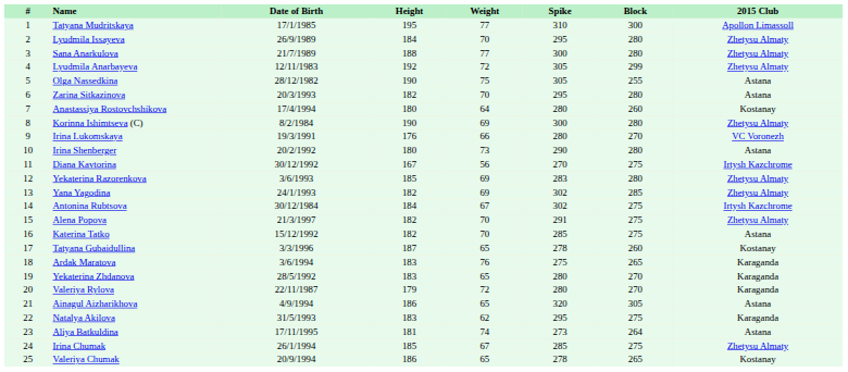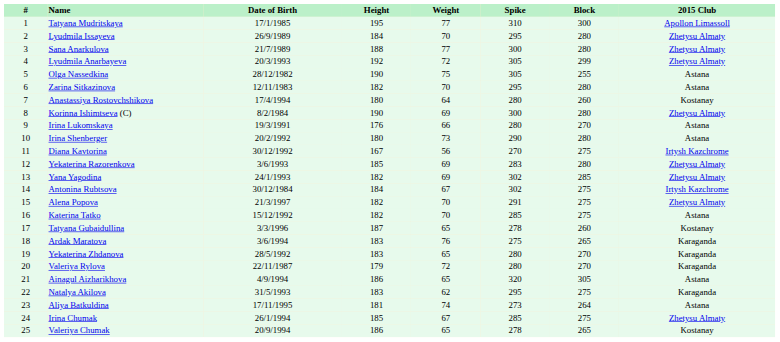 <table border=0 cellpadding=2 cellspacing=0  |- bgcolor=#FFECCE style="text-align:center; font-size:90%;" width=100%>
 <tr bgcolor=#BBF0C9>
 <th width=5%>#</th>
 <th width=18% align=left>Name</th>
 <th width=16%>Date of Birth</th>
 <th width=8%>Height</th>
 <th width=8%>Weight</th>
 <th width=8%>Spike</th>
 <th width=8%>Block</th>
 <th width=18%>2015 Club</th>
 </tr>
 <tr bgcolor=#E7FAEC>
 <td>1</td>
 <td align=left><a href='#'>Tatyana Mudritskaya</a></td>
 <td>17/1/1985</td>
 <td>195</td>
 <td>77</td>
 <td>310</td>
 <td>300</td>
 <td><a href='#'>Apollon Limassoll</a></td>
 </tr>
 <tr bgcolor=#E7FAEC>
 <td>2</td>
 <td align=left><a href='#'>Lyudmila Issayeva</a></td>
 <td>26/9/1989</td>
 <td>184</td>
 <td>70</td>
 <td>295</td>
 <td>280</td>
 <td><a href='#'>Zhetysu Almaty</a></td>
 </tr>
 <tr bgcolor=#E7FAEC>
 <td>3</td>
 <td align=left><a href='#'>Sana Anarkulova</a></td>
 <td>21/7/1989</td>
 <td>188</td>
 <td>77</td>
 <td>300</td>
 <td>280</td>
 <td><a href='#'>Zhetysu Almaty</a></td>
 </tr>
 <tr bgcolor=#E7FAEC>
 <td>4</td>
 <td align=left><a href='#'>Lyudmila Anarbayeva</a></td>
-<td>12/11/1983</td>
+<td>20/3/1993</td>
 <td>192</td>
 <td>72</td>
 <td>305</td>
 <td>299</td>
 <td><a href='#'>Zhetysu Almaty</a></td>
 </tr>
 <tr bgcolor=#E7FAEC>
 <td>5</td>
 <td align=left><a href='#'>Olga Nassedkina</a></td>
 <td>28/12/1982</td>
 <td>190</td>
 <td>75</td>
 <td>305</td>
 <td>255</td>
 <td>Astana</td>
 </tr>
 <tr bgcolor=#E7FAEC>
 <td>6</td>
 <td align=left><a href='#'>Zarina Sitkazinova</a></td>
-<td>20/3/1993</td>
+<td>12/11/1983</td>
 <td>182</td>
 <td>70</td>
 <td>295</td>
 <td>280</td>
 <td>Astana</td>
 </tr>
 <tr bgcolor=#E7FAEC>
 <td>7</td>
 <td align=left><a href='#'>Anastassiya Rostovchshikova</a></td>
 <td>17/4/1994</td>
 <td>180</td>
 <td>64</td>
 <td>280</td>
 <td>260</td>
 <td>Kostanay</td>
 </tr>
 <tr bgcolor=#E7FAEC>
 <td>8</td>
 <td align=left><a href='#'>Korinna Ishimtseva</a> (C)</td>
 <td>8/2/1984</td>
 <td>190</td>
 <td>69</td>
 <td>300</td>
 <td>280</td>
 <td><a href='#'>Zhetysu Almaty</a></td>
 </tr>
 <tr bgcolor=#E7FAEC>
 <td>9</td>
 <td align=left><a href='#'>Irina Lukomskaya</a></td>
 <td>19/3/1991</td>
 <td>176</td>
 <td>66</td>
 <td>280</td>
 <td>270</td>
-<td><a href='#'>VC Voronezh</a></td>
+<td>Astana</td>
 </tr>
 <tr bgcolor=#E7FAEC>
 <td>10</td>
 <td align=left><a href='#'>Irina Shenberger</a></td>
 <td>20/2/1992</td>
 <td>180</td>
 <td>73</td>
 <td>290</td>
 <td>280</td>
 <td>Astana</td>
 </tr>
 <tr bgcolor=#E7FAEC>
 <td>11</td>
 <td align=left><a href='#'>Diana Kavtorina</a></td>
 <td>30/12/1992</td>
 <td>167</td>
 <td>56</td>
 <td>270</td>
 <td>275</td>
 <td><a href='#'>Irtysh Kazchrome</a></td>
 </tr>
 <tr bgcolor=#E7FAEC>
 <td>12</td>
 <td align=left><a href='#'>Yekaterina Razorenkova</a></td>
 <td>3/6/1993</td>
 <td>185</td>
 <td>69</td>
 <td>283</td>
 <td>280</td>
 <td><a href='#'>Zhetysu Almaty</a></td>
 </tr>
 <tr bgcolor=#E7FAEC>
 <td>13</td>
 <td align=left><a href='#'>Yana Yagodina</a></td>
 <td>24/1/1993</td>
 <td>182</td>
 <td>69</td>
 <td>302</td>
 <td>285</td>
 <td><a href='#'>Zhetysu Almaty</a></td>
 </tr>
 <tr bgcolor=#E7FAEC>
 <td>14</td>
 <td align=left><a href='#'>Antonina Rubtsova</a></td>
 <td>30/12/1984</td>
 <td>184</td>
 <td>67</td>
 <td>302</td>
 <td>275</td>
 <td><a href='#'>Irtysh Kazchrome</a></td>
 </tr>
 <tr bgcolor=#E7FAEC>
 <td>15</td>
 <td align=left><a href='#'>Alena Popova</a></td>
 <td>21/3/1997</td>
 <td>182</td>
 <td>70</td>
 <td>291</td>
 <td>275</td>
 <td><a href='#'>Zhetysu Almaty</a></td>
 </tr>
 <tr bgcolor=#E7FAEC>
 <td>16</td>
 <td align=left><a href='#'>Katerina Tatko</a></td>
 <td>15/12/1992</td>
 <td>182</td>
 <td>70</td>
 <td>285</td>
 <td>275</td>
 <td>Astana</td>
 </tr>
 <tr bgcolor=#E7FAEC>
 <td>17</td>
 <td align=left><a href='#'>Tatyana Gubaidullina</a></td>
 <td>3/3/1996</td>
 <td>187</td>
 <td>65</td>
 <td>278</td>
 <td>260</td>
 <td>Kostanay</td>
 </tr>
 <tr bgcolor=#E7FAEC>
 <td>18</td>
 <td align=left><a href='#'>Ardak Maratova</a></td>
 <td>3/6/1994</td>
 <td>183</td>
 <td>76</td>
 <td>275</td>
 <td>265</td>
 <td>Karaganda</td>
 </tr>
 <tr bgcolor=#E7FAEC>
 <td>19</td>
 <td align=left><a href='#'>Yekaterina Zhdanova</a></td>
 <td>28/5/1992</td>
 <td>183</td>
 <td>65</td>
 <td>280</td>
 <td>270</td>
 <td>Karaganda</td>
 </tr>
 <tr bgcolor=#E7FAEC>
 <td>20</td>
 <td align=left><a href='#'>Valeriya Rylova</a></td>
 <td>22/11/1987</td>
 <td>179</td>
 <td>72</td>
 <td>280</td>
 <td>270</td>
 <td>Karaganda</td>
 </tr>
 <tr bgcolor=#E7FAEC>
 <td>21</td>
 <td align=left><a href='#'>Ainagul Aizharikhova</a></td>
 <td>4/9/1994</td>
 <td>186</td>
 <td>65</td>
 <td>320</td>
 <td>305</td>
 <td>Astana</td>
 </tr>
 <tr bgcolor=#E7FAEC>
 <td>22</td>
 <td align=left><a href='#'>Natalya Akilova</a></td>
 <td>31/5/1993</td>
 <td>183</td>
 <td>62</td>
 <td>295</td>
 <td>275</td>
 <td>Karaganda</td>
 </tr>
 <tr bgcolor=#E7FAEC>
 <td>23</td>
 <td align=left><a href='#'>Aliya Batkuldina</a></td>
 <td>17/11/1995</td>
 <td>181</td>
 <td>74</td>
 <td>273</td>
 <td>264</td>
 <td>Astana</td>
 </tr>
 <tr bgcolor=#E7FAEC>
 <td>24</td>
 <td align=left><a href='#'>Irina Chumak</a></td>
 <td>26/1/1994</td>
 <td>185</td>
 <td>67</td>
 <td>285</td>
 <td>275</td>
 <td><a href='#'>Zhetysu Almaty</a></td>
 </tr>
 <tr bgcolor=#E7FAEC>
 <td>25</td>
 <td align=left><a href='#'>Valeriya Chumak</a></td>
 <td>20/9/1994</td>
 <td>186</td>
 <td>65</td>
 <td>278</td>
 <td>265</td>
 <td>Kostanay</td>
 </tr>
 <tr bgcolor=#E7FAEC>
 </tr>
 </table>
